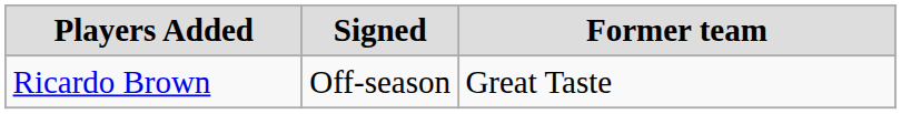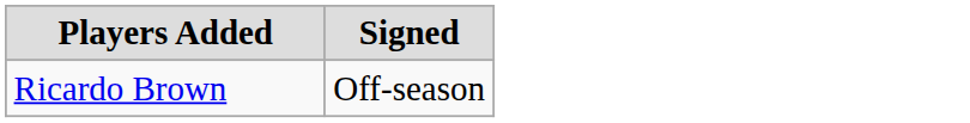 <table class="wikitable sortable sortable">
 <tr align="center" bgcolor="#dddddd">
 <td style="width:140px"><strong>Players Added</strong></td>
 <td style="width:70px"><strong>Signed</strong></td>
-<td style="width:210px"><strong>Former team</strong></td>
 </tr>
 <tr>
 <td><a href='#'>Ricardo Brown</a></td>
 <td>Off-season</td>
-<td>Great Taste</td>
 </tr>
 </table>
